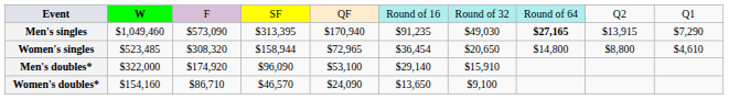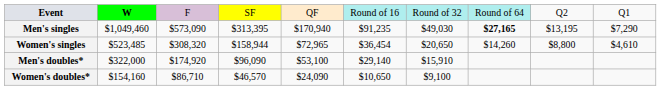 <table class="wikitable" style="font-size:90%;text-align:center;">
 <tr>
 <td width=130 bgcolor=dfe2e9><strong>Event</strong></td>
 <td width=80 bgcolor=lime><strong>W</strong></td>
 <td width=85 bgcolor=thistle>F</td>
 <td width=85 bgcolor=ffff00>SF</td>
 <td width=85 bgcolor=ffebcd>QF</td>
 <td width=85 bgcolor=afeeee>Round of 16</td>
 <td width=85 bgcolor=afeeee>Round of 32</td>
 <td width=85 bgcolor=afeeee>Round of 64</td>
 <td width=85>Q2</td>
 <td width=85>Q1</td>
 </tr>
 <tr>
 <th style="background:#f3f3f3">Men's singles</th>
 <td>$1,049,460</td>
 <td>$573,090</td>
 <td>$313,395</td>
 <td>$170,940</td>
 <td>$91,235</td>
 <td>$49,030</td>
 <td><strong>$27,165</strong></td>
-<td>$13,915</td>
+<td>$13,195</td>
 <td>$7,290</td>
 </tr>
 <tr>
 <th style="background:#f3f3f3">Women's singles</th>
 <td>$523,485</td>
 <td>$308,320</td>
 <td>$158,944</td>
 <td>$72,965</td>
 <td>$36,454</td>
 <td>$20,650</td>
-<td>$14,800</td>
+<td>$14,260</td>
 <td>$8,800</td>
 <td>$4,610</td>
 </tr>
 <tr>
 <th style="background:#f3f3f3">Men's doubles*</th>
 <td>$322,000</td>
 <td>$174,920</td>
 <td>$96,090</td>
 <td>$53,100</td>
 <td>$29,140</td>
 <td>$15,910</td>
 <td></td>
 <td></td>
 <td></td>
 </tr>
 <tr>
 <th style="background:#f3f3f3">Women's doubles*</th>
 <td>$154,160</td>
 <td>$86,710</td>
 <td>$46,570</td>
 <td>$24,090</td>
-<td>$13,650</td>
+<td>$10,650</td>
 <td>$9,100</td>
 <td></td>
 <td></td>
 <td></td>
 </tr>
 </table>
